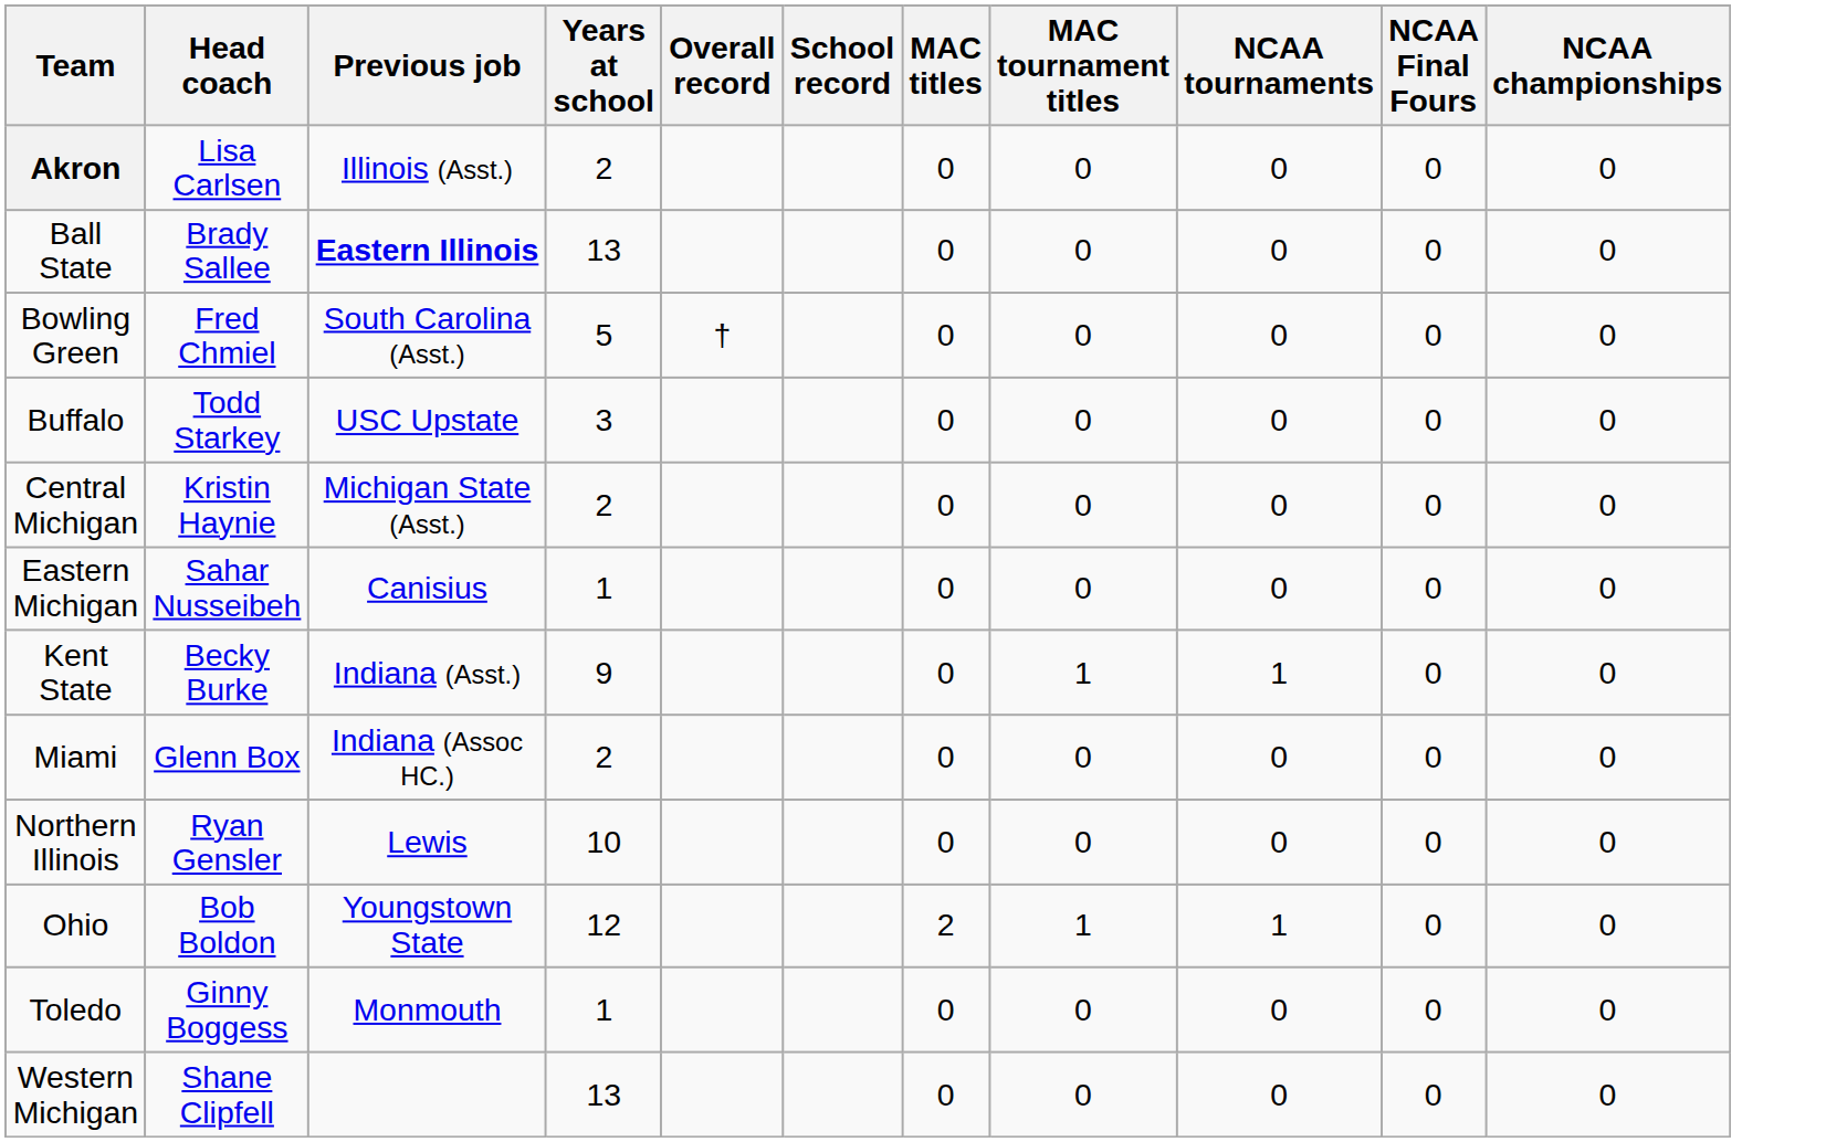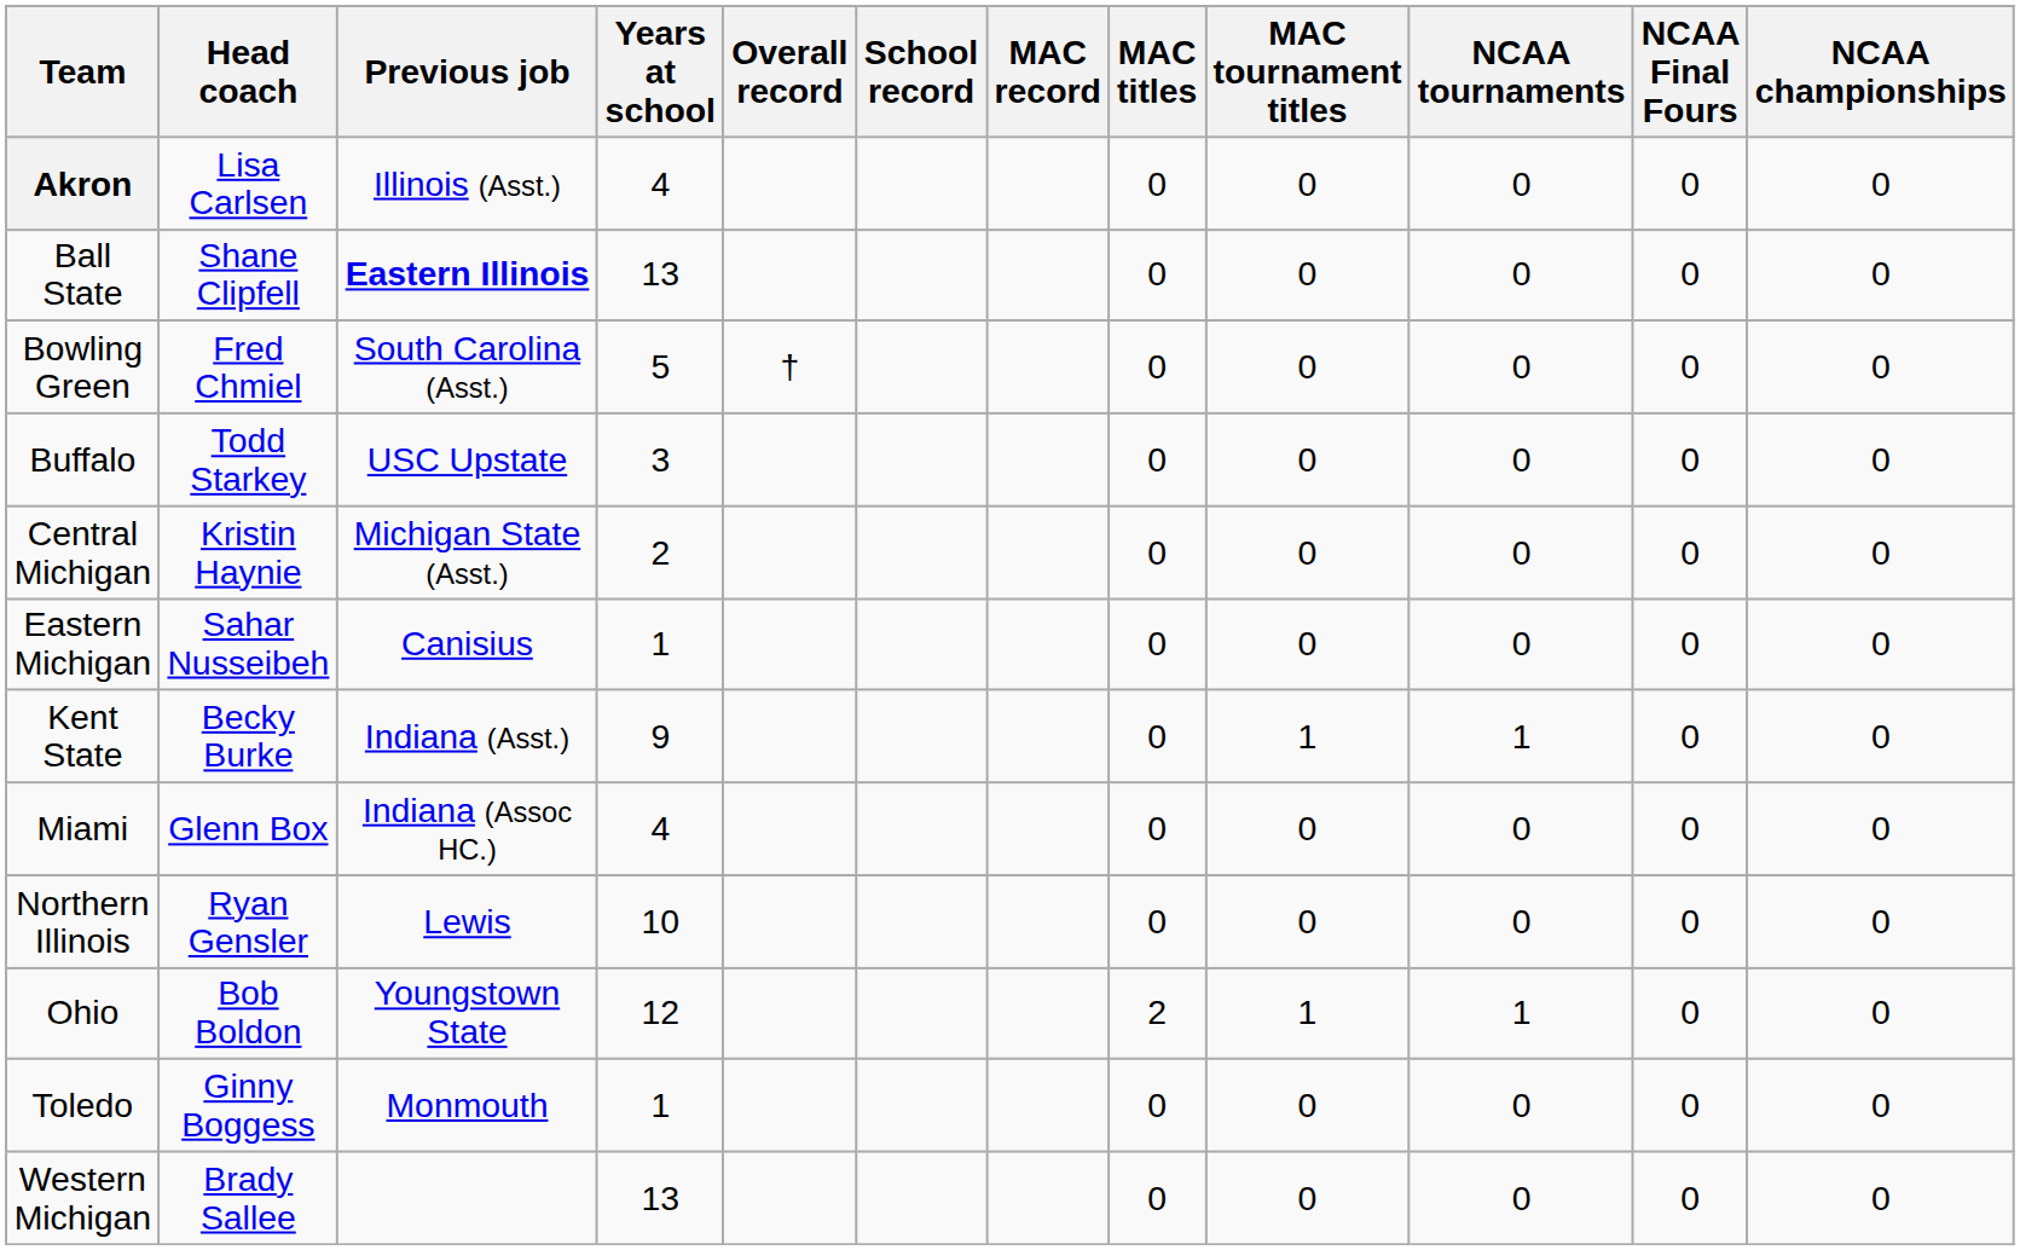 <table class="wikitable sortable" style="text-align: center;font-size:90%;">
 <tr>
 <th width="110">Team</th>
 <th>Head coach</th>
 <th>Previous job</th>
 <th>Years at school</th>
 <th>Overall record</th>
 <th>School record</th>
+<th>MAC record</th>
 <th>MAC titles</th>
 <th>MAC tournament titles</th>
 <th>NCAA tournaments</th>
 <th>NCAA Final Fours</th>
 <th>NCAA championships</th>
 </tr>
 <tr>
 <th style=>Akron</th>
 <td><a href='#'>Lisa Carlsen</a></td>
 <td><a href='#'>Illinois</a> <small>(Asst.)</small></td>
-<td>2</td>
+<td>4</td>
+<td></td>
 <td></td>
 <td></td>
 <td>0</td>
 <td>0</td>
 <td>0</td>
 <td>0</td>
 <td>0</td>
 </tr>
 <tr>
 <td style=>Ball State</td>
-<td><a href='#'>Brady Sallee</a></td>
+<td><a href='#'>Shane Clipfell</a></td>
 <td nowrap><strong><a href='#'>Eastern Illinois</a></strong></td>
 <td>13</td>
+<td></td>
 <td></td>
 <td></td>
 <td>0</td>
 <td>0</td>
 <td>0</td>
 <td>0</td>
 <td>0</td>
 </tr>
 <tr>
 <td style=>Bowling Green</td>
 <td><a href='#'>Fred Chmiel</a></td>
 <td><a href='#'>South Carolina</a> <small>(Asst.)</small></td>
 <td>5</td>
 <td>†</td>
 <td></td>
+<td></td>
 <td>0</td>
 <td>0</td>
 <td>0</td>
 <td>0</td>
 <td>0</td>
 </tr>
 <tr>
 <td style=>Buffalo</td>
 <td><a href='#'>Todd Starkey</a></td>
 <td><a href='#'>USC Upstate</a></td>
 <td>3</td>
+<td></td>
 <td></td>
 <td></td>
 <td>0</td>
 <td>0</td>
 <td>0</td>
 <td>0</td>
 <td>0</td>
 </tr>
 <tr>
 <td style=>Central Michigan</td>
 <td><a href='#'>Kristin Haynie</a></td>
 <td><a href='#'>Michigan State</a> <small>(Asst.)</small></td>
 <td>2</td>
 <td></td>
 <td></td>
+<td></td>
 <td>0</td>
 <td>0</td>
 <td>0</td>
 <td>0</td>
 <td>0</td>
 </tr>
 <tr>
 <td style=>Eastern Michigan</td>
 <td><a href='#'>Sahar Nusseibeh</a></td>
 <td><a href='#'>Canisius</a></td>
 <td>1</td>
+<td></td>
 <td></td>
 <td></td>
 <td>0</td>
 <td>0</td>
 <td>0</td>
 <td>0</td>
 <td>0</td>
 </tr>
 <tr>
 <td style=>Kent State</td>
 <td><a href='#'>Becky Burke</a></td>
 <td><a href='#'>Indiana</a> <small>(Asst.)</small></td>
 <td>9</td>
 <td></td>
 <td></td>
+<td></td>
 <td>0</td>
 <td>1</td>
 <td>1</td>
 <td>0</td>
 <td>0</td>
 </tr>
 <tr>
 <td style=>Miami</td>
 <td><a href='#'>Glenn Box</a></td>
 <td><a href='#'>Indiana</a> <small>(Assoc HC.)</small></td>
-<td>2</td>
+<td>4</td>
+<td></td>
 <td></td>
 <td></td>
 <td>0</td>
 <td>0</td>
 <td>0</td>
 <td>0</td>
 <td>0</td>
 </tr>
 <tr>
 <td style=>Northern Illinois</td>
 <td><a href='#'>Ryan Gensler</a></td>
 <td><a href='#'>Lewis</a></td>
 <td>10</td>
 <td></td>
 <td></td>
+<td></td>
 <td>0</td>
 <td>0</td>
 <td>0</td>
 <td>0</td>
 <td>0</td>
 </tr>
 <tr>
 <td style=>Ohio</td>
 <td><a href='#'>Bob Boldon</a></td>
 <td><a href='#'>Youngstown State</a></td>
 <td>12</td>
+<td></td>
 <td></td>
 <td></td>
 <td>2</td>
 <td>1</td>
 <td>1</td>
 <td>0</td>
 <td>0</td>
 </tr>
 <tr>
 <td style=>Toledo</td>
 <td><a href='#'>Ginny Boggess</a></td>
 <td><a href='#'>Monmouth</a></td>
 <td>1</td>
 <td></td>
 <td></td>
+<td></td>
 <td>0</td>
 <td>0</td>
 <td>0</td>
 <td>0</td>
 <td>0</td>
 </tr>
 <tr>
 <td style=>Western Michigan</td>
-<td><a href='#'>Shane Clipfell</a></td>
+<td><a href='#'>Brady Sallee</a></td>
 <td></td>
 <td>13</td>
+<td></td>
 <td></td>
 <td></td>
 <td>0</td>
 <td>0</td>
 <td>0</td>
 <td>0</td>
 <td>0</td>
 </tr>
 </table>
